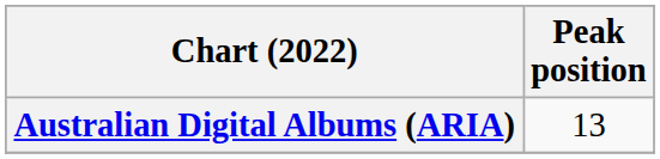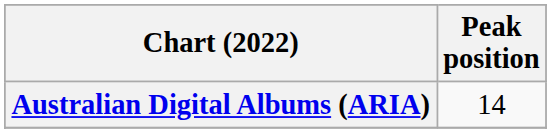 <table class="wikitable sortable plainrowheaders" style="text-align:center">
 <tr>
 <th scope="col">Chart (2022)</th>
 <th scope="col">Peak<br>position</th>
 </tr>
 <tr>
 <th scope="row"><a href='#'>Australian Digital Albums</a> (<a href='#'>ARIA</a>)</th>
-<td>13</td>
+<td>14</td>
 </tr>
 <tr>
 </tr>
 <tr>
 </tr>
 <tr>
 </tr>
 <tr>
 </tr>
 <tr>
 </tr>
 <tr>
 </tr>
 </table>
